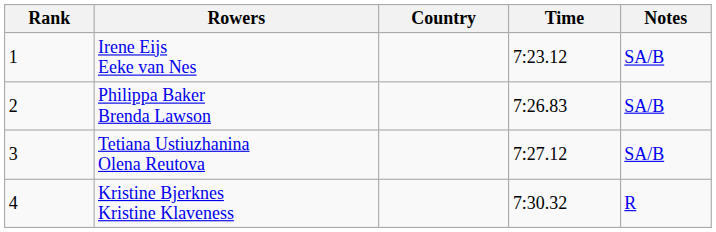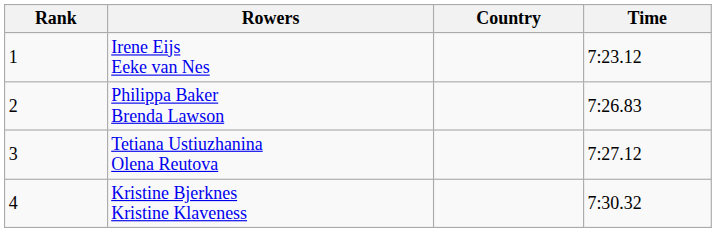 <table class="wikitable" width=50%>
 <tr>
 <th>Rank</th>
 <th>Rowers</th>
 <th>Country</th>
 <th>Time</th>
-<th>Notes</th>
 </tr>
 <tr>
 <td>1</td>
 <td><a href='#'>Irene Eijs</a><br><a href='#'>Eeke van Nes</a></td>
 <td></td>
 <td>7:23.12</td>
-<td><a href='#'>SA/B</a></td>
 </tr>
 <tr>
 <td>2</td>
 <td><a href='#'>Philippa Baker</a><br><a href='#'>Brenda Lawson</a></td>
 <td></td>
 <td>7:26.83</td>
-<td><a href='#'>SA/B</a></td>
 </tr>
 <tr>
 <td>3</td>
 <td><a href='#'>Tetiana Ustiuzhanina</a><br><a href='#'>Olena Reutova</a></td>
 <td></td>
 <td>7:27.12</td>
-<td><a href='#'>SA/B</a></td>
 </tr>
 <tr>
 <td>4</td>
 <td><a href='#'>Kristine Bjerknes</a><br><a href='#'>Kristine Klaveness</a></td>
 <td></td>
 <td>7:30.32</td>
-<td><a href='#'>R</a></td>
 </tr>
 </table>
